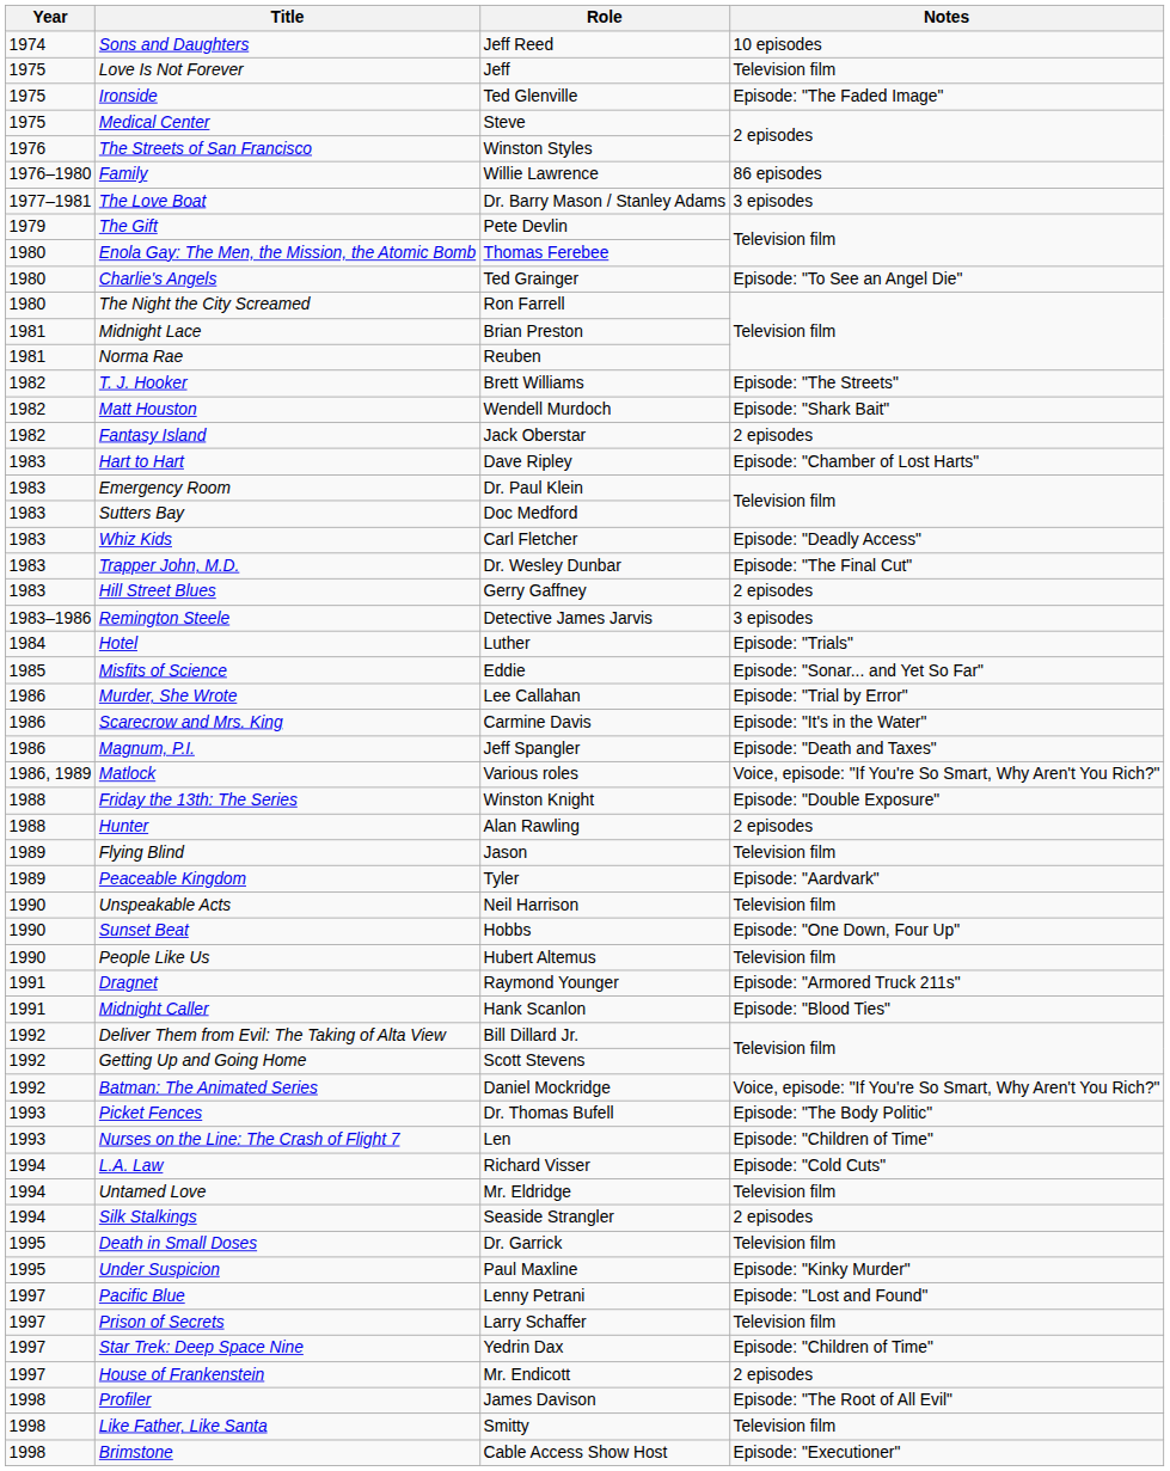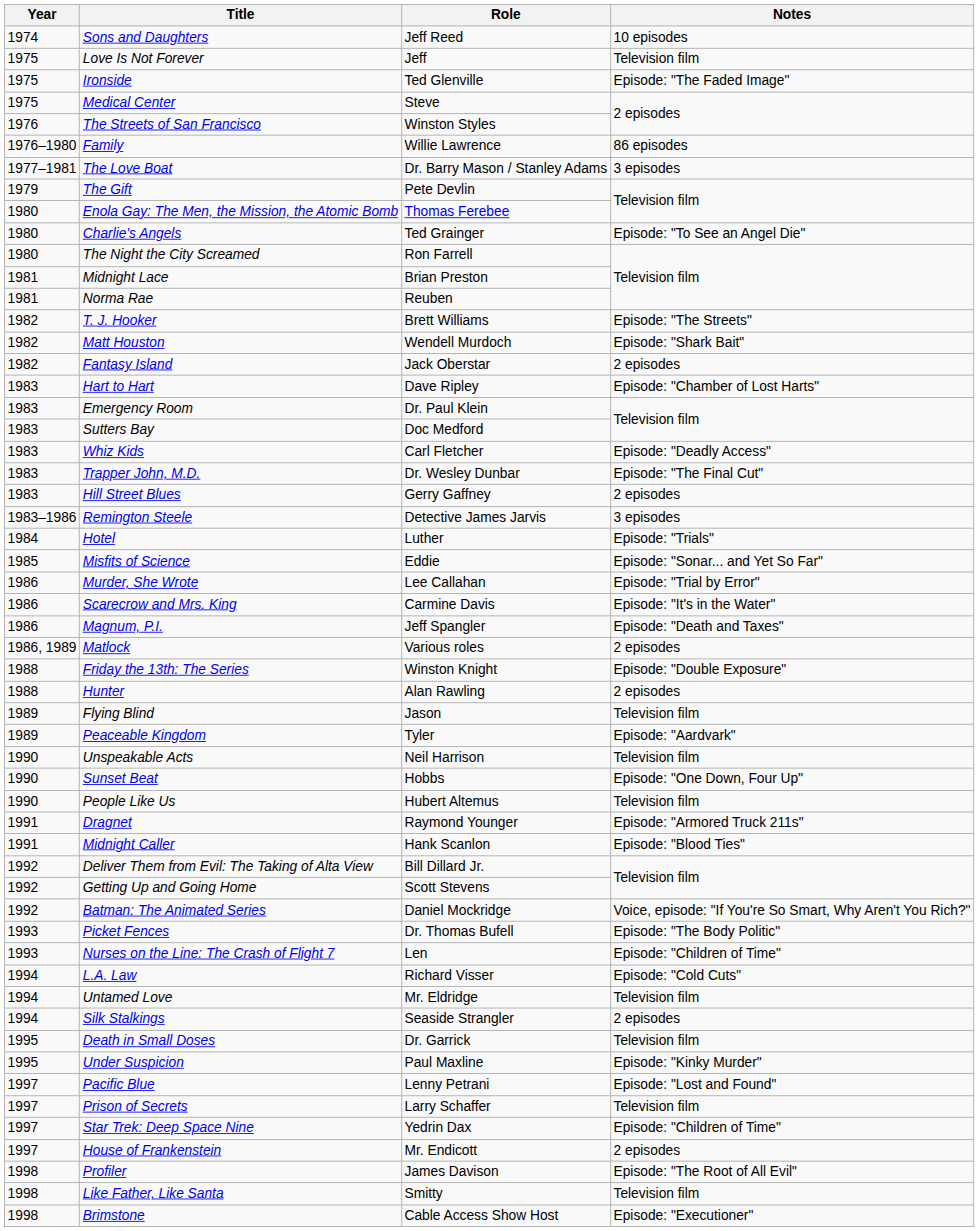 <table class="wikitable sortable">
 <tr>
 <th>Year</th>
 <th>Title</th>
 <th>Role</th>
 <th>Notes</th>
 </tr>
 <tr>
 <td>1974</td>
 <td><a href='#'><em>Sons and Daughters</em></a></td>
 <td>Jeff Reed</td>
 <td>10 episodes</td>
 </tr>
 <tr>
 <td>1975</td>
 <td><em>Love Is Not Forever</em></td>
 <td>Jeff</td>
 <td>Television film</td>
 </tr>
 <tr>
 <td>1975</td>
 <td><a href='#'><em>Ironside</em></a></td>
 <td>Ted Glenville</td>
 <td>Episode: "The Faded Image"</td>
 </tr>
 <tr>
 <td>1975</td>
 <td><a href='#'><em>Medical Center</em></a></td>
 <td>Steve</td>
 <td rowspan="2">2 episodes</td>
 </tr>
 <tr>
 <td>1976</td>
 <td><em><a href='#'>The Streets of San Francisco</a></em></td>
 <td>Winston Styles</td>
 </tr>
 <tr>
 <td>1976–1980</td>
 <td><a href='#'><em>Family</em></a></td>
 <td>Willie Lawrence</td>
 <td>86 episodes</td>
 </tr>
 <tr>
 <td>1977–1981</td>
 <td><em><a href='#'>The Love Boat</a></em></td>
 <td>Dr. Barry Mason / Stanley Adams</td>
 <td>3 episodes</td>
 </tr>
 <tr>
 <td>1979</td>
 <td><a href='#'><em>The Gift</em></a></td>
 <td>Pete Devlin</td>
 <td rowspan="2">Television film</td>
 </tr>
 <tr>
 <td>1980</td>
 <td><em><a href='#'>Enola Gay: The Men, the Mission, the Atomic Bomb</a></em></td>
 <td><a href='#'>Thomas Ferebee</a></td>
 </tr>
 <tr>
 <td>1980</td>
 <td><em><a href='#'>Charlie's Angels</a></em></td>
 <td>Ted Grainger</td>
 <td>Episode: "To See an Angel Die"</td>
 </tr>
 <tr>
 <td>1980</td>
 <td><em>The Night the City Screamed</em></td>
 <td>Ron Farrell</td>
 <td rowspan="3">Television film</td>
 </tr>
 <tr>
 <td>1981</td>
 <td><em>Midnight Lace</em></td>
 <td>Brian Preston</td>
 </tr>
 <tr>
 <td>1981</td>
 <td><em>Norma Rae</em></td>
 <td>Reuben</td>
 </tr>
 <tr>
 <td>1982</td>
 <td><em><a href='#'>T. J. Hooker</a></em></td>
 <td>Brett Williams</td>
 <td>Episode: "The Streets"</td>
 </tr>
 <tr>
 <td>1982</td>
 <td><em><a href='#'>Matt Houston</a></em></td>
 <td>Wendell Murdoch</td>
 <td>Episode: "Shark Bait"</td>
 </tr>
 <tr>
 <td>1982</td>
 <td><em><a href='#'>Fantasy Island</a></em></td>
 <td>Jack Oberstar</td>
 <td>2 episodes</td>
 </tr>
 <tr>
 <td>1983</td>
 <td><em><a href='#'>Hart to Hart</a></em></td>
 <td>Dave Ripley</td>
 <td>Episode: "Chamber of Lost Harts"</td>
 </tr>
 <tr>
 <td>1983</td>
 <td><em>Emergency Room</em></td>
 <td>Dr. Paul Klein</td>
 <td rowspan="2">Television film</td>
 </tr>
 <tr>
 <td>1983</td>
 <td><em>Sutters Bay</em></td>
 <td>Doc Medford</td>
 </tr>
 <tr>
 <td>1983</td>
 <td><a href='#'><em>Whiz Kids</em></a></td>
 <td>Carl Fletcher</td>
 <td>Episode: "Deadly Access"</td>
 </tr>
 <tr>
 <td>1983</td>
 <td><em><a href='#'>Trapper John, M.D.</a></em></td>
 <td>Dr. Wesley Dunbar</td>
 <td>Episode: "The Final Cut"</td>
 </tr>
 <tr>
 <td>1983</td>
 <td><em><a href='#'>Hill Street Blues</a></em></td>
 <td>Gerry Gaffney</td>
 <td>2 episodes</td>
 </tr>
 <tr>
 <td>1983–1986</td>
 <td><em><a href='#'>Remington Steele</a></em></td>
 <td>Detective James Jarvis</td>
 <td>3 episodes</td>
 </tr>
 <tr>
 <td>1984</td>
 <td><a href='#'><em>Hotel</em></a></td>
 <td>Luther</td>
 <td>Episode: "Trials"</td>
 </tr>
 <tr>
 <td>1985</td>
 <td><em><a href='#'>Misfits of Science</a></em></td>
 <td>Eddie</td>
 <td>Episode: "Sonar... and Yet So Far"</td>
 </tr>
 <tr>
 <td>1986</td>
 <td><em><a href='#'>Murder, She Wrote</a></em></td>
 <td>Lee Callahan</td>
 <td>Episode: "Trial by Error"</td>
 </tr>
 <tr>
 <td>1986</td>
 <td><em><a href='#'>Scarecrow and Mrs. King</a></em></td>
 <td>Carmine Davis</td>
 <td>Episode: "It's in the Water"</td>
 </tr>
 <tr>
 <td>1986</td>
 <td><em><a href='#'>Magnum, P.I.</a></em></td>
 <td>Jeff Spangler</td>
 <td>Episode: "Death and Taxes"</td>
 </tr>
 <tr>
 <td>1986, 1989</td>
 <td><a href='#'><em>Matlock</em></a></td>
 <td>Various roles</td>
-<td>Voice, episode: "If You're So Smart, Why Aren't You Rich?"</td>
+<td>2 episodes</td>
 </tr>
 <tr>
 <td>1988</td>
 <td><em><a href='#'>Friday the 13th: The Series</a></em></td>
 <td>Winston Knight</td>
 <td>Episode: "Double Exposure"</td>
 </tr>
 <tr>
 <td>1988</td>
 <td><a href='#'><em>Hunter</em></a></td>
 <td>Alan Rawling</td>
 <td>2 episodes</td>
 </tr>
 <tr>
 <td>1989</td>
 <td><em>Flying Blind</em></td>
 <td>Jason</td>
 <td>Television film</td>
 </tr>
 <tr>
 <td>1989</td>
 <td><a href='#'><em>Peaceable Kingdom</em></a></td>
 <td>Tyler</td>
 <td>Episode: "Aardvark"</td>
 </tr>
 <tr>
 <td>1990</td>
 <td><em>Unspeakable Acts</em></td>
 <td>Neil Harrison</td>
 <td>Television film</td>
 </tr>
 <tr>
 <td>1990</td>
 <td><em><a href='#'>Sunset Beat</a></em></td>
 <td>Hobbs</td>
 <td>Episode: "One Down, Four Up"</td>
 </tr>
 <tr>
 <td>1990</td>
 <td><em>People Like Us</em></td>
 <td>Hubert Altemus</td>
 <td>Television film</td>
 </tr>
 <tr>
 <td>1991</td>
 <td><a href='#'><em>Dragnet</em></a></td>
 <td>Raymond Younger</td>
 <td>Episode: "Armored Truck 211s"</td>
 </tr>
 <tr>
 <td>1991</td>
 <td><em><a href='#'>Midnight Caller</a></em></td>
 <td>Hank Scanlon</td>
 <td>Episode: "Blood Ties"</td>
 </tr>
 <tr>
 <td>1992</td>
 <td><em>Deliver Them from Evil: The Taking of Alta View</em></td>
 <td>Bill Dillard Jr.</td>
 <td rowspan="2">Television film</td>
 </tr>
 <tr>
 <td>1992</td>
 <td><em>Getting Up and Going Home</em></td>
 <td>Scott Stevens</td>
 </tr>
 <tr>
 <td>1992</td>
 <td><em><a href='#'>Batman: The Animated Series</a></em></td>
 <td>Daniel Mockridge</td>
 <td>Voice, episode: "If You're So Smart, Why Aren't You Rich?"</td>
 </tr>
 <tr>
 <td>1993</td>
 <td><em><a href='#'>Picket Fences</a></em></td>
 <td>Dr. Thomas Bufell</td>
 <td>Episode: "The Body Politic"</td>
 </tr>
 <tr>
 <td>1993</td>
 <td><em><a href='#'>Nurses on the Line: The Crash of Flight 7</a></em></td>
 <td>Len</td>
 <td>Episode: "Children of Time"</td>
 </tr>
 <tr>
 <td>1994</td>
 <td><em><a href='#'>L.A. Law</a></em></td>
 <td>Richard Visser</td>
 <td>Episode: "Cold Cuts"</td>
 </tr>
 <tr>
 <td>1994</td>
 <td><em>Untamed Love</em></td>
 <td>Mr. Eldridge</td>
 <td>Television film</td>
 </tr>
 <tr>
 <td>1994</td>
 <td><em><a href='#'>Silk Stalkings</a></em></td>
 <td>Seaside Strangler</td>
 <td>2 episodes</td>
 </tr>
 <tr>
 <td>1995</td>
 <td><em><a href='#'>Death in Small Doses</a></em></td>
 <td>Dr. Garrick</td>
 <td>Television film</td>
 </tr>
 <tr>
 <td>1995</td>
 <td><a href='#'><em>Under Suspicion</em></a></td>
 <td>Paul Maxline</td>
 <td>Episode: "Kinky Murder"</td>
 </tr>
 <tr>
 <td>1997</td>
 <td><a href='#'><em>Pacific Blue</em></a></td>
 <td>Lenny Petrani</td>
 <td>Episode: "Lost and Found"</td>
 </tr>
 <tr>
 <td>1997</td>
 <td><em><a href='#'>Prison of Secrets</a></em></td>
 <td>Larry Schaffer</td>
 <td>Television film</td>
 </tr>
 <tr>
 <td>1997</td>
 <td><em><a href='#'>Star Trek: Deep Space Nine</a></em></td>
 <td>Yedrin Dax</td>
 <td>Episode: "Children of Time"</td>
 </tr>
 <tr>
 <td>1997</td>
 <td><a href='#'><em>House of Frankenstein</em></a></td>
 <td>Mr. Endicott</td>
 <td>2 episodes</td>
 </tr>
 <tr>
 <td>1998</td>
 <td><a href='#'><em>Profiler</em></a></td>
 <td>James Davison</td>
 <td>Episode: "The Root of All Evil"</td>
 </tr>
 <tr>
 <td>1998</td>
 <td><em><a href='#'>Like Father, Like Santa</a></em></td>
 <td>Smitty</td>
 <td>Television film</td>
 </tr>
 <tr>
 <td>1998</td>
 <td><a href='#'><em>Brimstone</em></a></td>
 <td>Cable Access Show Host</td>
 <td>Episode: "Executioner"</td>
 </tr>
 </table>
